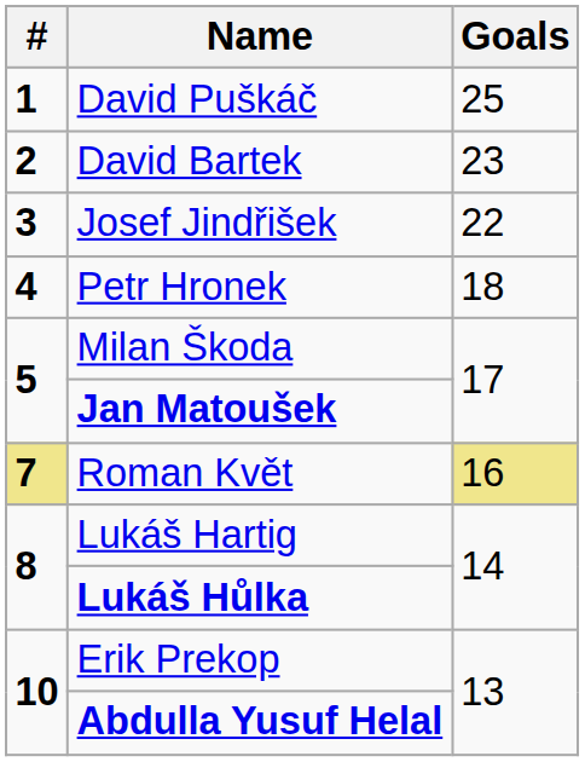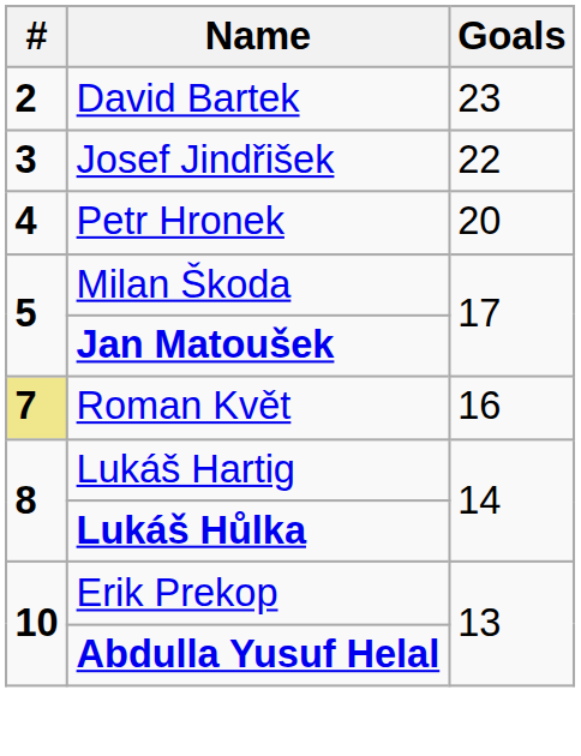 <table class="wikitable">
 <tr>
 <th>#</th>
 <th>Name</th>
 <th>Goals</th>
-</tr>
-<tr>
-<td><strong>1</strong></td>
-<td> <a href='#'>David Puškáč</a></td>
-<td>25</td>
 </tr>
 <tr>
 <td><strong>2</strong></td>
 <td> <a href='#'>David Bartek</a></td>
 <td>23</td>
 </tr>
 <tr>
 <td><strong>3</strong></td>
 <td> <a href='#'>Josef Jindřišek</a></td>
 <td>22</td>
 </tr>
 <tr>
 <td><strong>4</strong></td>
 <td> <a href='#'>Petr Hronek</a></td>
-<td>18</td>
+<td>20</td>
 </tr>
 <tr>
 <td rowspan="2"><strong>5</strong></td>
 <td> <a href='#'>Milan Škoda</a></td>
 <td rowspan="2">17</td>
 </tr>
 <tr>
 <td> <strong><a href='#'>Jan Matoušek</a></strong></td>
 </tr>
 <tr>
 <td style="background: khaki;"><strong>7</strong></td>
 <td> <a href='#'>Roman Květ</a></td>
-<td style="background: khaki;">16</td>
+<td>16</td>
 </tr>
 <tr>
 <td rowspan="2"><strong>8</strong></td>
 <td> <a href='#'>Lukáš Hartig</a></td>
 <td rowspan="2">14</td>
 </tr>
 <tr>
 <td> <strong><a href='#'>Lukáš Hůlka</a></strong></td>
 </tr>
 <tr>
 <td rowspan="2"><strong>10</strong></td>
 <td> <a href='#'>Erik Prekop</a></td>
 <td rowspan="2">13</td>
 </tr>
 <tr>
 <td> <strong><a href='#'>Abdulla Yusuf Helal</a></strong></td>
 </tr>
 </table>
